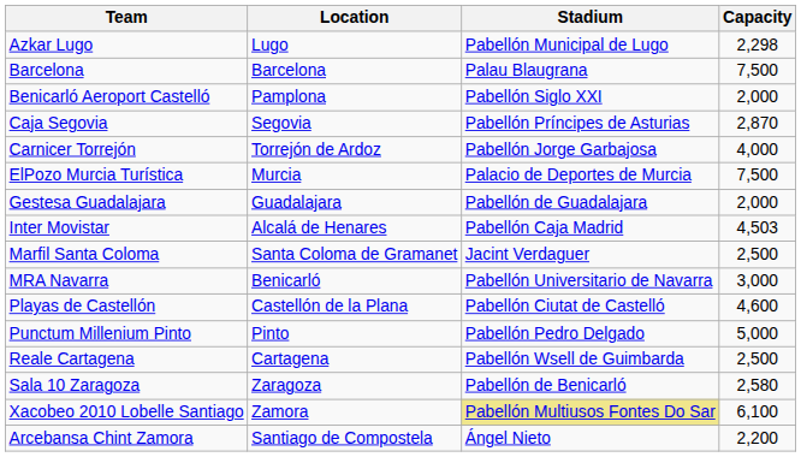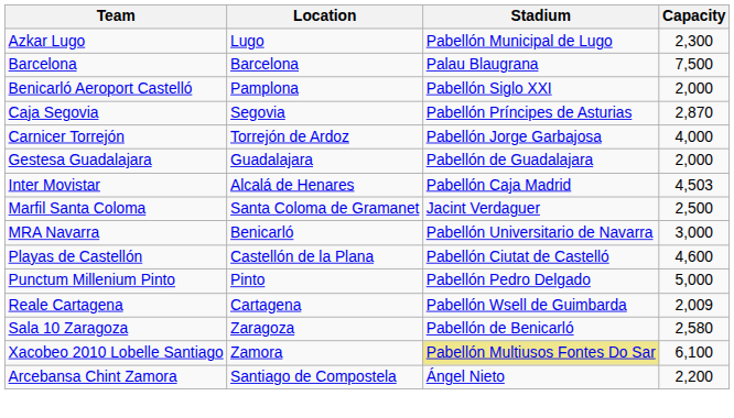 <table class="wikitable sortable">
 <tr>
 <th>Team</th>
 <th>Location</th>
 <th>Stadium</th>
 <th>Capacity</th>
 </tr>
 <tr>
 <td><a href='#'>Azkar Lugo</a></td>
 <td><a href='#'>Lugo</a></td>
 <td><a href='#'>Pabellón Municipal de Lugo</a></td>
-<td align="center">2,298</td>
+<td align="center">2,300</td>
 </tr>
 <tr>
 <td><a href='#'>Barcelona</a></td>
 <td><a href='#'>Barcelona</a></td>
 <td><a href='#'>Palau Blaugrana</a></td>
 <td align="center">7,500</td>
 </tr>
 <tr>
 <td><a href='#'>Benicarló Aeroport Castelló</a></td>
 <td><a href='#'>Pamplona</a></td>
 <td><a href='#'>Pabellón Siglo XXI</a></td>
 <td align="center">2,000</td>
 </tr>
 <tr>
 <td><a href='#'>Caja Segovia</a></td>
 <td><a href='#'>Segovia</a></td>
 <td><a href='#'>Pabellón Príncipes de Asturias</a></td>
 <td align="center">2,870</td>
 </tr>
 <tr>
 <td><a href='#'>Carnicer Torrejón</a></td>
 <td><a href='#'>Torrejón de Ardoz</a></td>
 <td><a href='#'>Pabellón Jorge Garbajosa</a></td>
 <td align="center">4,000</td>
-</tr>
-<tr>
-<td><a href='#'>ElPozo Murcia Turística</a></td>
-<td><a href='#'>Murcia</a></td>
-<td><a href='#'>Palacio de Deportes de Murcia</a></td>
-<td align="center">7,500</td>
 </tr>
 <tr>
 <td><a href='#'>Gestesa Guadalajara</a></td>
 <td><a href='#'>Guadalajara</a></td>
 <td><a href='#'>Pabellón de Guadalajara</a></td>
 <td align="center">2,000</td>
 </tr>
 <tr>
 <td><a href='#'>Inter Movistar</a></td>
 <td><a href='#'>Alcalá de Henares</a></td>
 <td><a href='#'>Pabellón Caja Madrid</a></td>
 <td align="center">4,503</td>
 </tr>
 <tr>
 <td><a href='#'>Marfil Santa Coloma</a></td>
 <td><a href='#'>Santa Coloma de Gramanet</a></td>
 <td><a href='#'>Jacint Verdaguer</a></td>
 <td align="center">2,500</td>
 </tr>
 <tr>
 <td><a href='#'>MRA Navarra</a></td>
 <td><a href='#'>Benicarló</a></td>
 <td><a href='#'>Pabellón Universitario de Navarra</a></td>
 <td align="center">3,000</td>
 </tr>
 <tr>
 <td><a href='#'>Playas de Castellón</a></td>
 <td><a href='#'>Castellón de la Plana</a></td>
 <td><a href='#'>Pabellón Ciutat de Castelló</a></td>
 <td align="center">4,600</td>
 </tr>
 <tr>
 <td><a href='#'>Punctum Millenium Pinto</a></td>
 <td><a href='#'>Pinto</a></td>
 <td><a href='#'>Pabellón Pedro Delgado</a></td>
 <td align="center">5,000</td>
 </tr>
 <tr>
 <td><a href='#'>Reale Cartagena</a></td>
 <td><a href='#'>Cartagena</a></td>
 <td><a href='#'>Pabellón Wsell de Guimbarda</a></td>
-<td align="center">2,500</td>
+<td align="center">2,009</td>
 </tr>
 <tr>
 <td><a href='#'>Sala 10 Zaragoza</a></td>
 <td><a href='#'>Zaragoza</a></td>
 <td><a href='#'>Pabellón de Benicarló</a></td>
 <td align="center">2,580</td>
 </tr>
 <tr>
 <td><a href='#'>Xacobeo 2010 Lobelle Santiago</a></td>
 <td><a href='#'>Zamora</a></td>
 <td style="background: khaki;"><a href='#'>Pabellón Multiusos Fontes Do Sar</a></td>
 <td align="center">6,100</td>
 </tr>
 <tr>
 <td><a href='#'>Arcebansa Chint Zamora</a></td>
 <td><a href='#'>Santiago de Compostela</a></td>
 <td><a href='#'>Ángel Nieto</a></td>
 <td align="center">2,200</td>
 </tr>
 </table>
